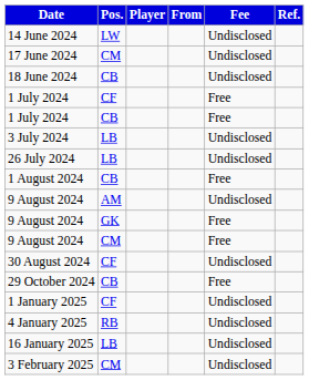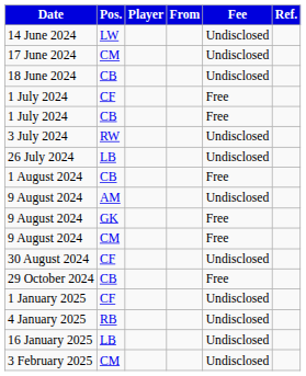 <table class="wikitable plainrowheaders sortable">
 <tr>
 <th style="color:#ffffff; background:#0000dd;">Date</th>
 <th style="color:#ffffff; background:#0000dd;">Pos.</th>
 <th style="color:#ffffff; background:#0000dd;">Player</th>
 <th style="color:#ffffff; background:#0000dd;">From</th>
 <th style="color:#ffffff; background:#0000dd;">Fee</th>
 <th style="color:#ffffff; background:#0000dd;">Ref.</th>
 </tr>
 <tr>
 <td>14 June 2024</td>
 <td><a href='#'>LW</a></td>
 <td></td>
 <td></td>
 <td>Undisclosed</td>
 <td></td>
 </tr>
 <tr>
 <td>17 June 2024</td>
 <td><a href='#'>CM</a></td>
 <td></td>
 <td></td>
 <td>Undisclosed</td>
 <td></td>
 </tr>
 <tr>
 <td>18 June 2024</td>
 <td><a href='#'>CB</a></td>
 <td></td>
 <td></td>
 <td>Undisclosed</td>
 <td></td>
 </tr>
 <tr>
 <td>1 July 2024</td>
 <td><a href='#'>CF</a></td>
 <td></td>
 <td></td>
 <td>Free</td>
 <td></td>
 </tr>
 <tr>
 <td>1 July 2024</td>
 <td><a href='#'>CB</a></td>
 <td></td>
 <td></td>
 <td>Free</td>
 <td></td>
 </tr>
 <tr>
 <td>3 July 2024</td>
-<td><a href='#'>LB</a></td>
+<td><a href='#'>RW</a></td>
 <td></td>
 <td></td>
 <td>Undisclosed</td>
 <td></td>
 </tr>
 <tr>
 <td>26 July 2024</td>
 <td><a href='#'>LB</a></td>
 <td></td>
 <td></td>
 <td>Undisclosed</td>
 <td></td>
 </tr>
 <tr>
 <td>1 August 2024</td>
 <td><a href='#'>CB</a></td>
 <td></td>
 <td></td>
 <td>Free</td>
 <td></td>
 </tr>
 <tr>
 <td>9 August 2024</td>
 <td><a href='#'>AM</a></td>
 <td></td>
 <td></td>
 <td>Undisclosed</td>
 <td></td>
 </tr>
 <tr>
 <td>9 August 2024</td>
 <td><a href='#'>GK</a></td>
 <td></td>
 <td></td>
 <td>Free</td>
 <td></td>
 </tr>
 <tr>
 <td>9 August 2024</td>
 <td><a href='#'>CM</a></td>
 <td></td>
 <td></td>
 <td>Free</td>
 <td></td>
 </tr>
 <tr>
 <td>30 August 2024</td>
 <td><a href='#'>CF</a></td>
 <td></td>
 <td></td>
 <td>Undisclosed</td>
 <td></td>
 </tr>
 <tr>
 <td>29 October 2024</td>
 <td><a href='#'>CB</a></td>
 <td></td>
 <td></td>
 <td>Free</td>
 <td></td>
 </tr>
 <tr>
 <td>1 January 2025</td>
 <td><a href='#'>CF</a></td>
 <td></td>
 <td></td>
 <td>Undisclosed</td>
 <td></td>
 </tr>
 <tr>
 <td>4 January 2025</td>
 <td><a href='#'>RB</a></td>
 <td></td>
 <td></td>
 <td>Undisclosed</td>
 <td></td>
 </tr>
 <tr>
 <td>16 January 2025</td>
 <td><a href='#'>LB</a></td>
 <td></td>
 <td></td>
 <td>Undisclosed</td>
 <td></td>
 </tr>
 <tr>
 <td>3 February 2025</td>
 <td><a href='#'>CM</a></td>
 <td></td>
 <td></td>
 <td>Undisclosed</td>
 <td></td>
 </tr>
 </table>
